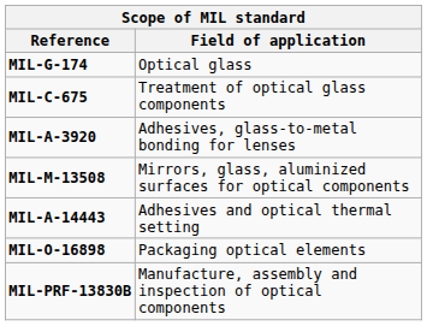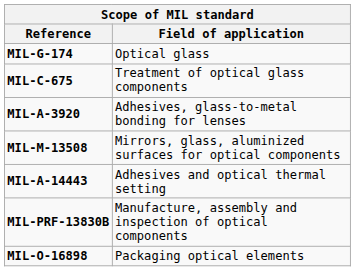 <table class="wikitable mw-collapsible mw-collapsed gauche alternance">
 <tr>
 <th colspan="2"><strong>Scope of MIL standard</strong></th>
 </tr>
 <tr>
 <th align="center" scope="col">Reference</th>
 <th align="center" scope="col">Field of application</th>
 </tr>
 <tr>
 <td><strong>MIL-G-174</strong></td>
 <td width="250px">Optical glass</td>
 </tr>
 <tr>
 <td><strong>MIL-C-675</strong></td>
 <td width="250px">Treatment of optical glass components</td>
 </tr>
 <tr>
 <td><strong>MIL-A-3920</strong></td>
 <td width="250px">Adhesives, glass-to-metal bonding for lenses</td>
 </tr>
 <tr>
 <td><strong>MIL-M-13508</strong></td>
 <td width="250px">Mirrors, glass, aluminized surfaces for optical components</td>
 </tr>
 <tr>
 <td><strong>MIL-A-14443</strong></td>
 <td width="250px">Adhesives and optical thermal setting</td>
 </tr>
 <tr>
+<td><strong>MIL-PRF-13830B</strong></td>
+<td width="250px">Manufacture, assembly and inspection of optical components</td>
+</tr>
+<tr>
 <td><strong>MIL-O-16898</strong></td>
 <td width="250px">Packaging optical elements</td>
 </tr>
-<tr>
-<td><strong>MIL-PRF-13830B</strong></td>
-<td width="250px">Manufacture, assembly and inspection of optical components</td>
-</tr>
 </table>
